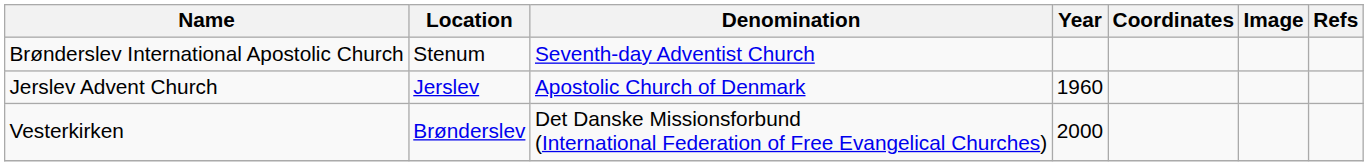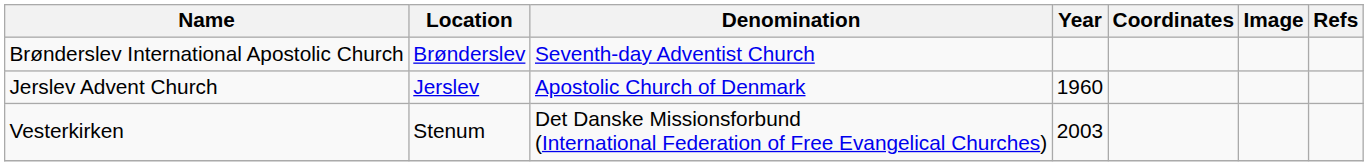 <table class="wikitable sortable">
 <tr>
 <th>Name</th>
 <th>Location</th>
 <th>Denomination</th>
 <th>Year</th>
 <th>Coordinates</th>
 <th>Image</th>
 <th>Refs</th>
 </tr>
 <tr>
 <td>Brønderslev International Apostolic Church</td>
-<td>Stenum</td>
+<td><a href='#'>Brønderslev</a></td>
 <td><a href='#'>Seventh-day Adventist Church</a></td>
 <td></td>
 <td></td>
 <td></td>
 <td></td>
 </tr>
 <tr>
 <td>Jerslev Advent Church</td>
 <td><a href='#'>Jerslev</a></td>
 <td><a href='#'>Apostolic Church of Denmark</a></td>
 <td>1960</td>
 <td></td>
 <td></td>
 <td></td>
 </tr>
 <tr>
 <td>Vesterkirken</td>
-<td><a href='#'>Brønderslev</a></td>
+<td>Stenum</td>
 <td>Det Danske Missionsforbund <br>(<a href='#'>International Federation of Free Evangelical Churches</a>)</td>
-<td>2000</td>
+<td>2003</td>
 <td></td>
 <td></td>
 <td></td>
 </tr>
 <tr>
 </tr>
 </table>
